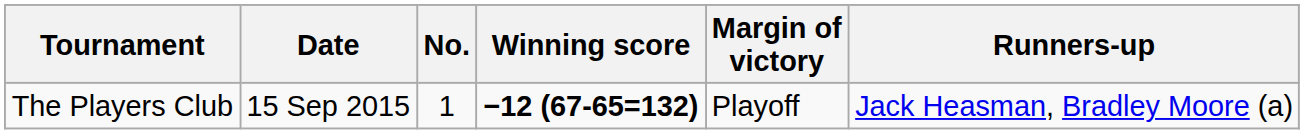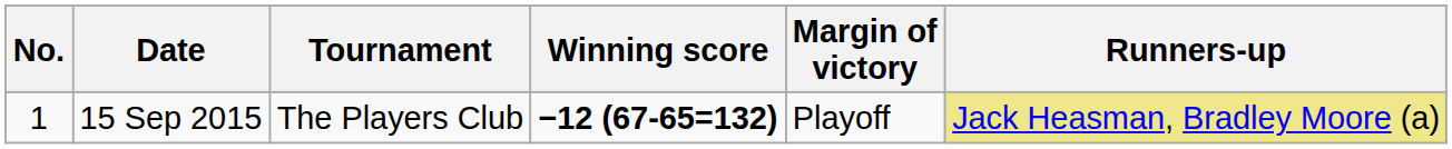 <table class="wikitable" style="font-size:95%;">
 <tr>
+<th>No.</th>
+<th>Date</th>
 <th>Tournament</th>
-<th>Date</th>
-<th>No.</th>
 <th>Winning score</th>
 <th>Margin of<br>victory</th>
 <th>Runners-up</th>
 </tr>
 <tr>
+<td align=center>1</td>
+<td align=right>15 Sep 2015</td>
 <td>The Players Club</td>
-<td align=right>15 Sep 2015</td>
-<td align=center>1</td>
 <td><strong>−12 (67-65=132)</strong></td>
 <td>Playoff</td>
-<td> <a href='#'>Jack Heasman</a>,  <a href='#'>Bradley Moore</a> (a)</td>
+<td style="background: khaki;"> <a href='#'>Jack Heasman</a>,  <a href='#'>Bradley Moore</a> (a)</td>
 </tr>
 </table>
